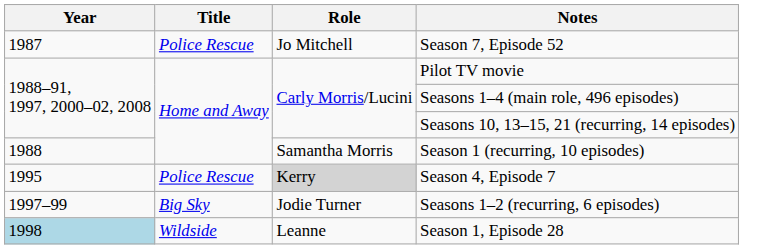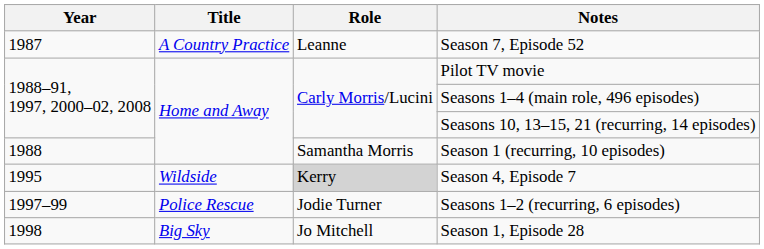 <table class="wikitable">
 <tr>
 <th>Year</th>
 <th>Title</th>
 <th>Role</th>
 <th>Notes</th>
 </tr>
 <tr>
 <td>1987</td>
-<td><em><a href='#'>Police Rescue</a></em></td>
-<td>Jo Mitchell</td>
+<td><em><a href='#'>A Country Practice</a></em></td>
+<td>Leanne</td>
 <td>Season 7, Episode 52</td>
 </tr>
 <tr>
 <td rowspan="3">1988–91,<br>1997, 2000–02, 2008</td>
 <td rowspan="4"><em><a href='#'>Home and Away</a></em></td>
 <td rowspan="3"><a href='#'>Carly Morris</a>/Lucini</td>
 <td>Pilot TV movie</td>
 </tr>
 <tr>
 <td>Seasons 1–4 (main role, 496 episodes)</td>
 </tr>
 <tr>
 <td>Seasons 10, 13–15, 21 (recurring, 14 episodes)</td>
 </tr>
 <tr>
 <td>1988</td>
 <td>Samantha Morris</td>
 <td>Season 1 (recurring, 10 episodes)</td>
 </tr>
 <tr>
 <td>1995</td>
-<td><em><a href='#'>Police Rescue</a></em></td>
+<td><em><a href='#'>Wildside</a></em></td>
 <td style="background: lightgrey;">Kerry</td>
 <td>Season 4, Episode 7</td>
 </tr>
 <tr>
 <td>1997–99</td>
-<td><em><a href='#'>Big Sky</a></em></td>
+<td><em><a href='#'>Police Rescue</a></em></td>
 <td>Jodie Turner</td>
 <td>Seasons 1–2 (recurring, 6 episodes)</td>
 </tr>
 <tr>
-<td style="background: lightblue;">1998</td>
-<td><em><a href='#'>Wildside</a></em></td>
-<td>Leanne</td>
+<td>1998</td>
+<td><em><a href='#'>Big Sky</a></em></td>
+<td>Jo Mitchell</td>
 <td>Season 1, Episode 28</td>
 </tr>
 </table>
